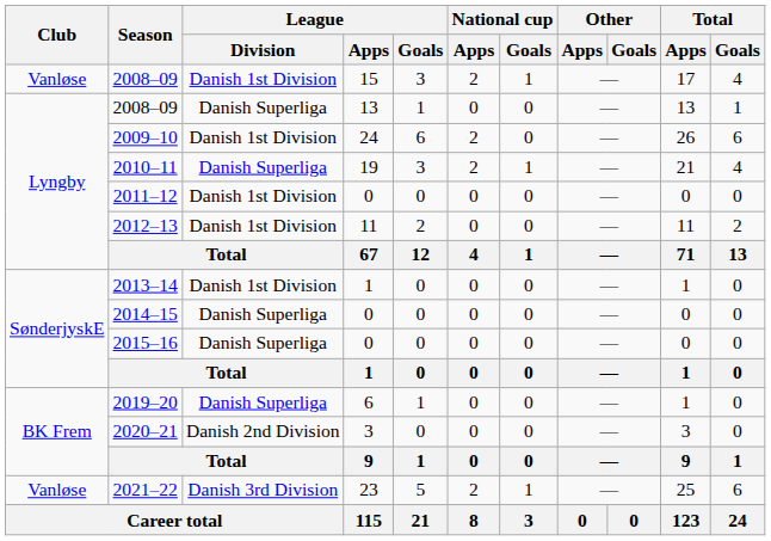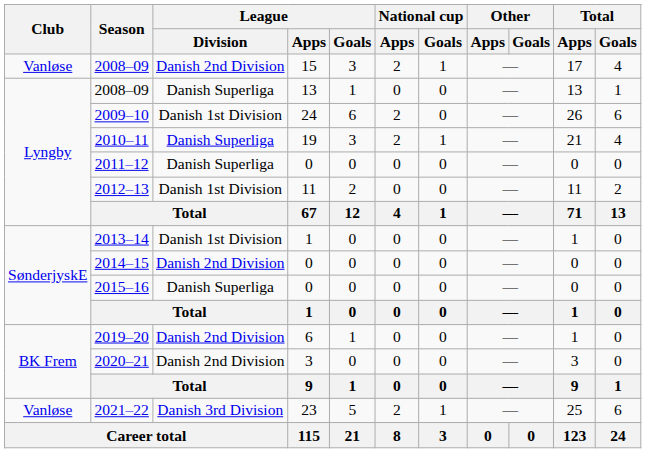 <table class="wikitable" style="text-align:center">
 <tr>
 <th rowspan="2">Club</th>
 <th rowspan="2">Season</th>
 <th colspan="3">League</th>
 <th colspan="2">National cup</th>
 <th colspan="2">Other</th>
 <th colspan="2">Total</th>
 </tr>
 <tr>
 <th>Division</th>
 <th>Apps</th>
 <th>Goals</th>
 <th>Apps</th>
 <th>Goals</th>
 <th>Apps</th>
 <th>Goals</th>
 <th>Apps</th>
 <th>Goals</th>
 </tr>
 <tr>
 <td><a href='#'>Vanløse</a></td>
 <td><a href='#'>2008–09</a></td>
-<td><a href='#'>Danish 1st Division</a></td>
+<td><a href='#'>Danish 2nd Division</a></td>
 <td>15</td>
 <td>3</td>
 <td>2</td>
 <td>1</td>
 <td colspan="2">—</td>
 <td>17</td>
 <td>4</td>
 </tr>
 <tr>
 <td rowspan="6"><a href='#'>Lyngby</a></td>
 <td>2008–09</td>
 <td>Danish Superliga</td>
 <td>13</td>
 <td>1</td>
 <td>0</td>
 <td>0</td>
 <td colspan="2">—</td>
 <td>13</td>
 <td>1</td>
 </tr>
 <tr>
 <td><a href='#'>2009–10</a></td>
 <td>Danish 1st Division</td>
 <td>24</td>
 <td>6</td>
 <td>2</td>
 <td>0</td>
 <td colspan="2">—</td>
 <td>26</td>
 <td>6</td>
 </tr>
 <tr>
 <td><a href='#'>2010–11</a></td>
 <td><a href='#'>Danish Superliga</a></td>
 <td>19</td>
 <td>3</td>
 <td>2</td>
 <td>1</td>
 <td colspan="2">—</td>
 <td>21</td>
 <td>4</td>
 </tr>
 <tr>
 <td><a href='#'>2011–12</a></td>
-<td>Danish 1st Division</td>
+<td>Danish Superliga</td>
 <td>0</td>
 <td>0</td>
 <td>0</td>
 <td>0</td>
 <td colspan="2">—</td>
 <td>0</td>
 <td>0</td>
 </tr>
 <tr>
 <td><a href='#'>2012–13</a></td>
 <td>Danish 1st Division</td>
 <td>11</td>
 <td>2</td>
 <td>0</td>
 <td>0</td>
 <td colspan="2">—</td>
 <td>11</td>
 <td>2</td>
 </tr>
 <tr>
 <th colspan="2">Total</th>
 <th>67</th>
 <th>12</th>
 <th>4</th>
 <th>1</th>
 <th colspan="2">—</th>
 <th>71</th>
 <th>13</th>
 </tr>
 <tr>
 <td rowspan="4"><a href='#'>SønderjyskE</a></td>
 <td><a href='#'>2013–14</a></td>
 <td>Danish 1st Division</td>
 <td>1</td>
 <td>0</td>
 <td>0</td>
 <td>0</td>
 <td colspan="2">—</td>
 <td>1</td>
 <td>0</td>
 </tr>
 <tr>
 <td><a href='#'>2014–15</a></td>
-<td>Danish Superliga</td>
+<td><a href='#'>Danish 2nd Division</a></td>
 <td>0</td>
 <td>0</td>
 <td>0</td>
 <td>0</td>
 <td colspan="2">—</td>
 <td>0</td>
 <td>0</td>
 </tr>
 <tr>
 <td><a href='#'>2015–16</a></td>
 <td>Danish Superliga</td>
 <td>0</td>
 <td>0</td>
 <td>0</td>
 <td>0</td>
 <td colspan="2">—</td>
 <td>0</td>
 <td>0</td>
 </tr>
 <tr>
 <th colspan="2">Total</th>
 <th>1</th>
 <th>0</th>
 <th>0</th>
 <th>0</th>
 <th colspan="2">—</th>
 <th>1</th>
 <th>0</th>
 </tr>
 <tr>
 <td rowspan="3"><a href='#'>BK Frem</a></td>
 <td><a href='#'>2019–20</a></td>
-<td><a href='#'>Danish Superliga</a></td>
+<td><a href='#'>Danish 2nd Division</a></td>
 <td>6</td>
 <td>1</td>
 <td>0</td>
 <td>0</td>
 <td colspan="2">—</td>
 <td>1</td>
 <td>0</td>
 </tr>
 <tr>
 <td><a href='#'>2020–21</a></td>
 <td>Danish 2nd Division</td>
 <td>3</td>
 <td>0</td>
 <td>0</td>
 <td>0</td>
 <td colspan="2">—</td>
 <td>3</td>
 <td>0</td>
 </tr>
 <tr>
 <th colspan="2">Total</th>
 <th>9</th>
 <th>1</th>
 <th>0</th>
 <th>0</th>
 <th colspan="2">—</th>
 <th>9</th>
 <th>1</th>
 </tr>
 <tr>
 <td><a href='#'>Vanløse</a></td>
 <td><a href='#'>2021–22</a></td>
 <td><a href='#'>Danish 3rd Division</a></td>
 <td>23</td>
 <td>5</td>
 <td>2</td>
 <td>1</td>
 <td colspan="2">—</td>
 <td>25</td>
 <td>6</td>
 </tr>
 <tr>
 <th colspan="3">Career total</th>
 <th>115</th>
 <th>21</th>
 <th>8</th>
 <th>3</th>
 <th>0</th>
 <th>0</th>
 <th>123</th>
 <th>24</th>
 </tr>
 </table>
